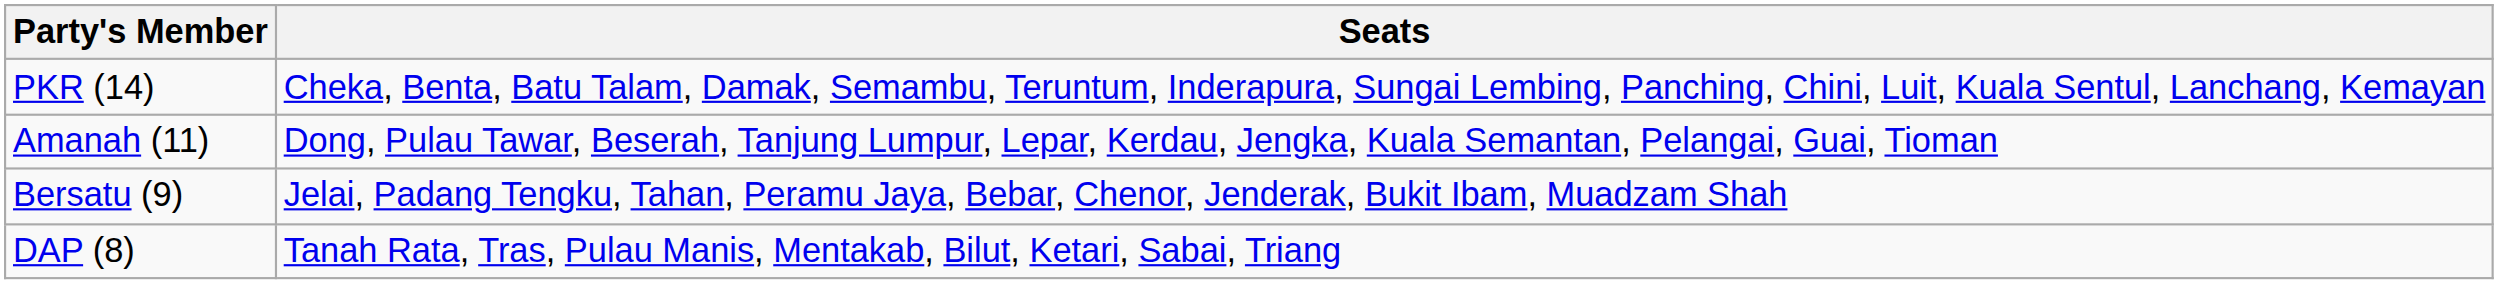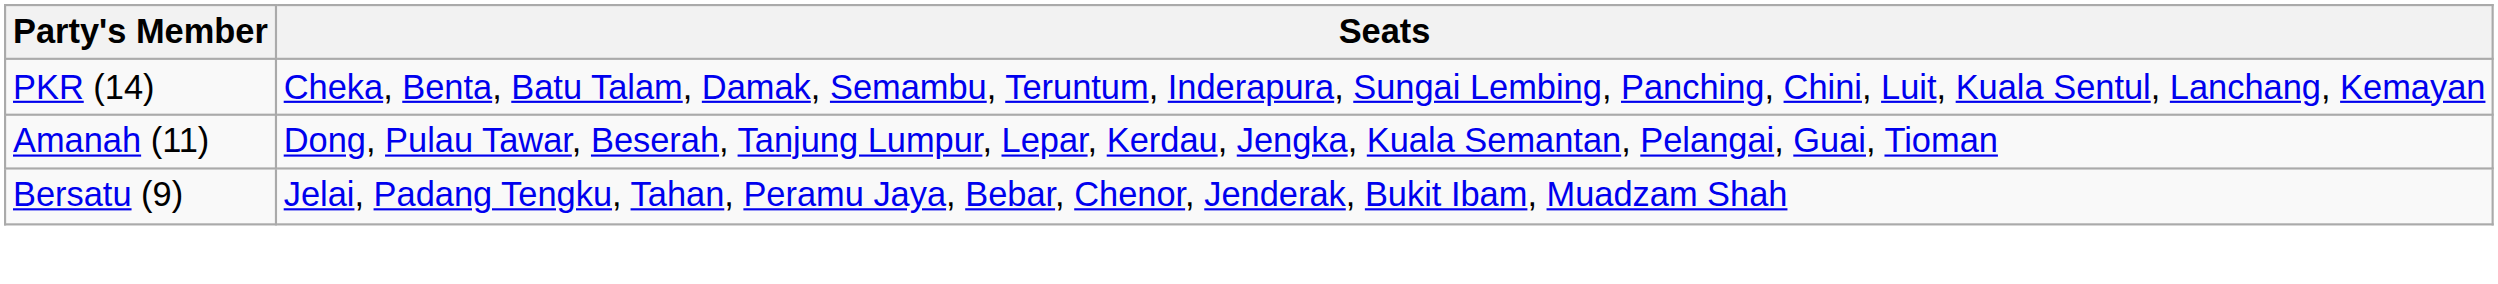 <table class="wikitable">
 <tr>
 <th>Party's Member</th>
 <th>Seats</th>
 </tr>
 <tr>
 <td> <a href='#'>PKR</a> (14)</td>
 <td><a href='#'>Cheka</a>, <a href='#'>Benta</a>, <a href='#'>Batu Talam</a>, <a href='#'>Damak</a>, <a href='#'>Semambu</a>, <a href='#'>Teruntum</a>, <a href='#'>Inderapura</a>, <a href='#'>Sungai Lembing</a>, <a href='#'>Panching</a>, <a href='#'>Chini</a>, <a href='#'>Luit</a>, <a href='#'>Kuala Sentul</a>, <a href='#'>Lanchang</a>, <a href='#'>Kemayan</a></td>
 </tr>
 <tr>
 <td> <a href='#'>Amanah</a> (11)</td>
 <td><a href='#'>Dong</a>, <a href='#'>Pulau Tawar</a>, <a href='#'>Beserah</a>, <a href='#'>Tanjung Lumpur</a>, <a href='#'>Lepar</a>, <a href='#'>Kerdau</a>, <a href='#'>Jengka</a>, <a href='#'>Kuala Semantan</a>, <a href='#'>Pelangai</a>, <a href='#'>Guai</a>, <a href='#'>Tioman</a></td>
 </tr>
 <tr>
 <td> <a href='#'>Bersatu</a> (9)</td>
 <td><a href='#'>Jelai</a>, <a href='#'>Padang Tengku</a>, <a href='#'>Tahan</a>, <a href='#'>Peramu Jaya</a>, <a href='#'>Bebar</a>, <a href='#'>Chenor</a>, <a href='#'>Jenderak</a>, <a href='#'>Bukit Ibam</a>, <a href='#'>Muadzam Shah</a></td>
 </tr>
-<tr>
-<td> <a href='#'>DAP</a> (8)</td>
-<td><a href='#'>Tanah Rata</a>, <a href='#'>Tras</a>, <a href='#'>Pulau Manis</a>, <a href='#'>Mentakab</a>, <a href='#'>Bilut</a>, <a href='#'>Ketari</a>, <a href='#'>Sabai</a>, <a href='#'>Triang</a></td>
-</tr>
 </table>
